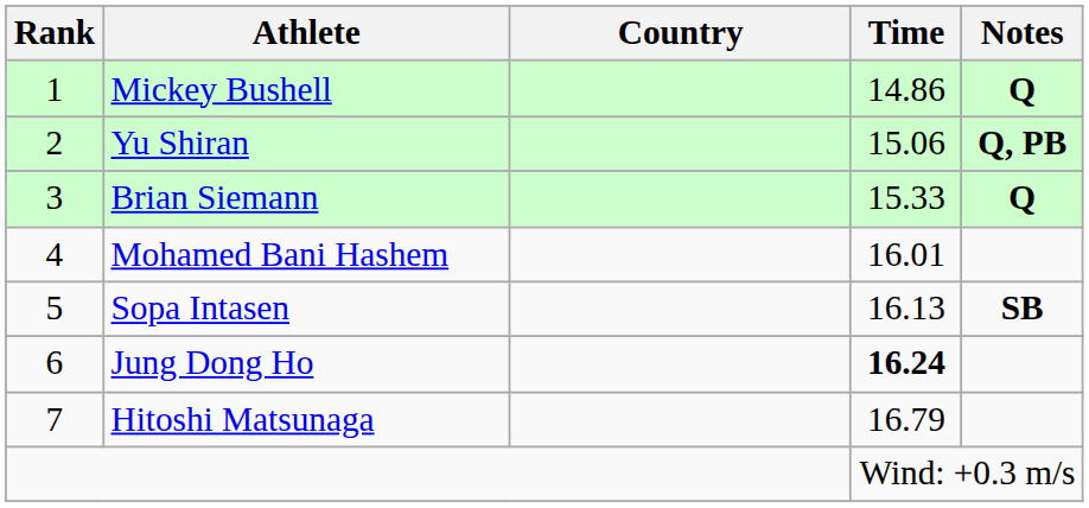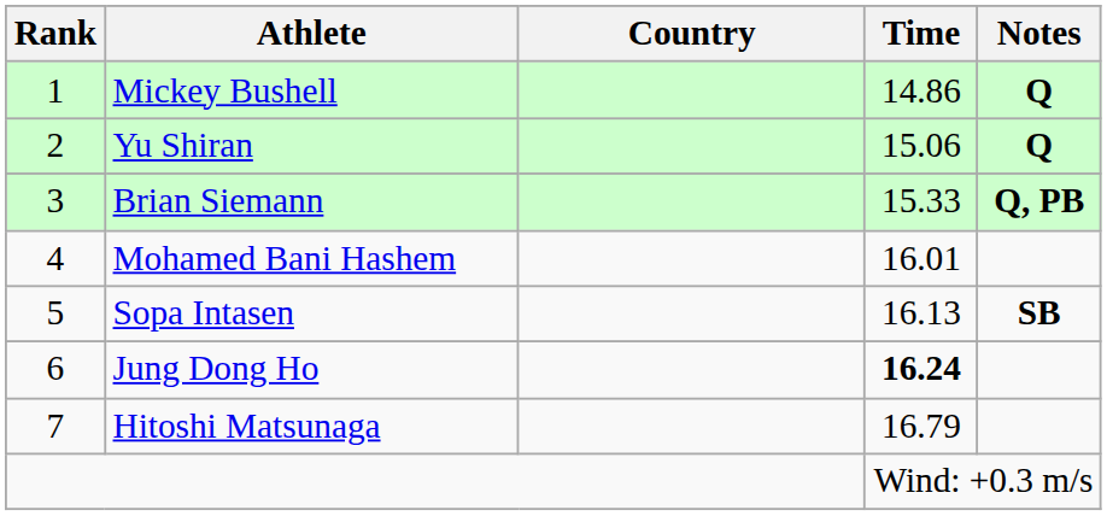 <table class="wikitable sortable" style="text-align:center">
 <tr>
 <th>Rank</th>
 <th style="width:180px">Athlete</th>
 <th style="width:150px">Country</th>
 <th>Time</th>
 <th>Notes</th>
 </tr>
 <tr style="background:#cfc;">
 <td>1</td>
 <td style="text-align:left;"><a href='#'>Mickey Bushell</a></td>
 <td style="text-align:left;"></td>
 <td>14.86</td>
 <td><strong>Q</strong></td>
 </tr>
 <tr style="background:#cfc;">
 <td>2</td>
 <td style="text-align:left;"><a href='#'>Yu Shiran</a></td>
 <td style="text-align:left;"></td>
 <td>15.06</td>
-<td><strong>Q, PB</strong></td>
+<td><strong>Q</strong></td>
 </tr>
 <tr style="background:#cfc;">
 <td>3</td>
 <td style="text-align:left;"><a href='#'>Brian Siemann</a></td>
 <td style="text-align:left;"></td>
 <td>15.33</td>
-<td><strong>Q</strong></td>
+<td><strong>Q, PB</strong></td>
 </tr>
 <tr>
 <td>4</td>
 <td style="text-align:left;"><a href='#'>Mohamed Bani Hashem</a></td>
 <td style="text-align:left;"></td>
 <td>16.01</td>
 <td></td>
 </tr>
 <tr>
 <td>5</td>
 <td style="text-align:left;"><a href='#'>Sopa Intasen</a></td>
 <td style="text-align:left;"></td>
 <td>16.13</td>
 <td><strong>SB</strong></td>
 </tr>
 <tr>
 <td>6</td>
 <td style="text-align:left;"><a href='#'>Jung Dong Ho</a></td>
 <td style="text-align:left;"></td>
 <td><strong>16.24</strong></td>
 <td></td>
 </tr>
 <tr>
 <td>7</td>
 <td style="text-align:left;"><a href='#'>Hitoshi Matsunaga</a></td>
 <td style="text-align:left;"></td>
 <td>16.79</td>
 <td></td>
 </tr>
 <tr class="sortbottom">
 <td colspan="3"></td>
 <td colspan="2">Wind: +0.3 m/s</td>
 </tr>
 </table>
